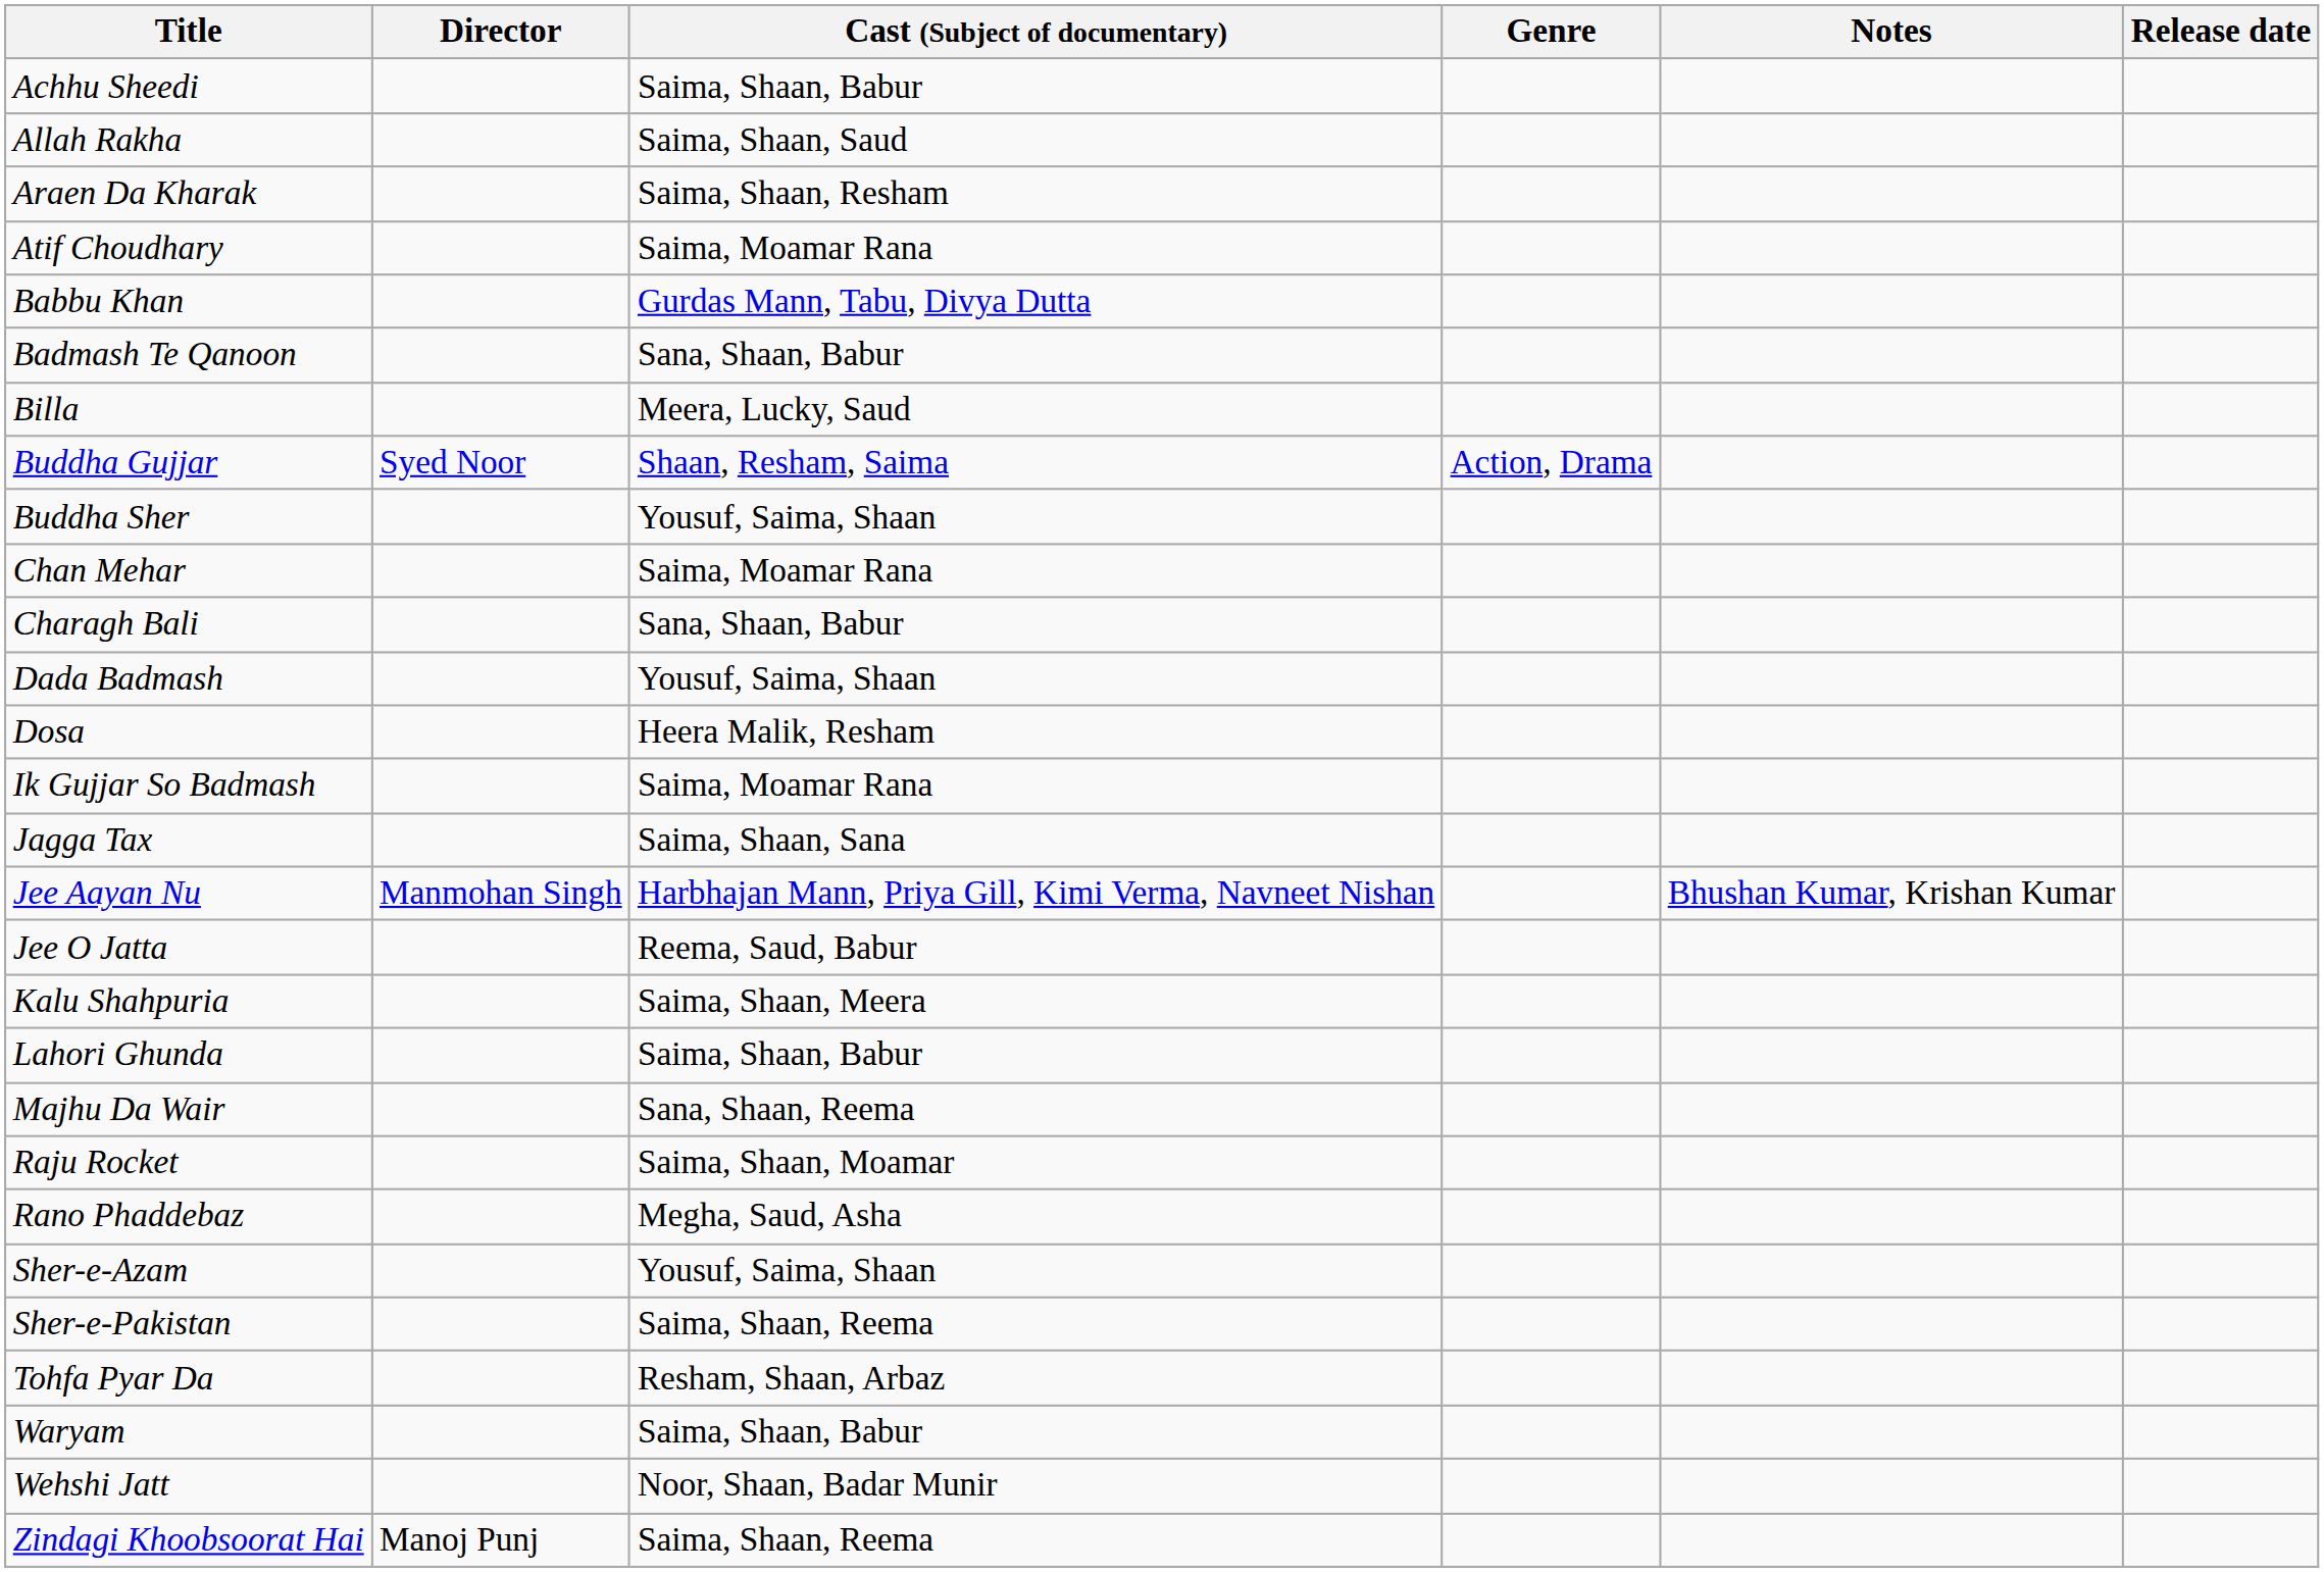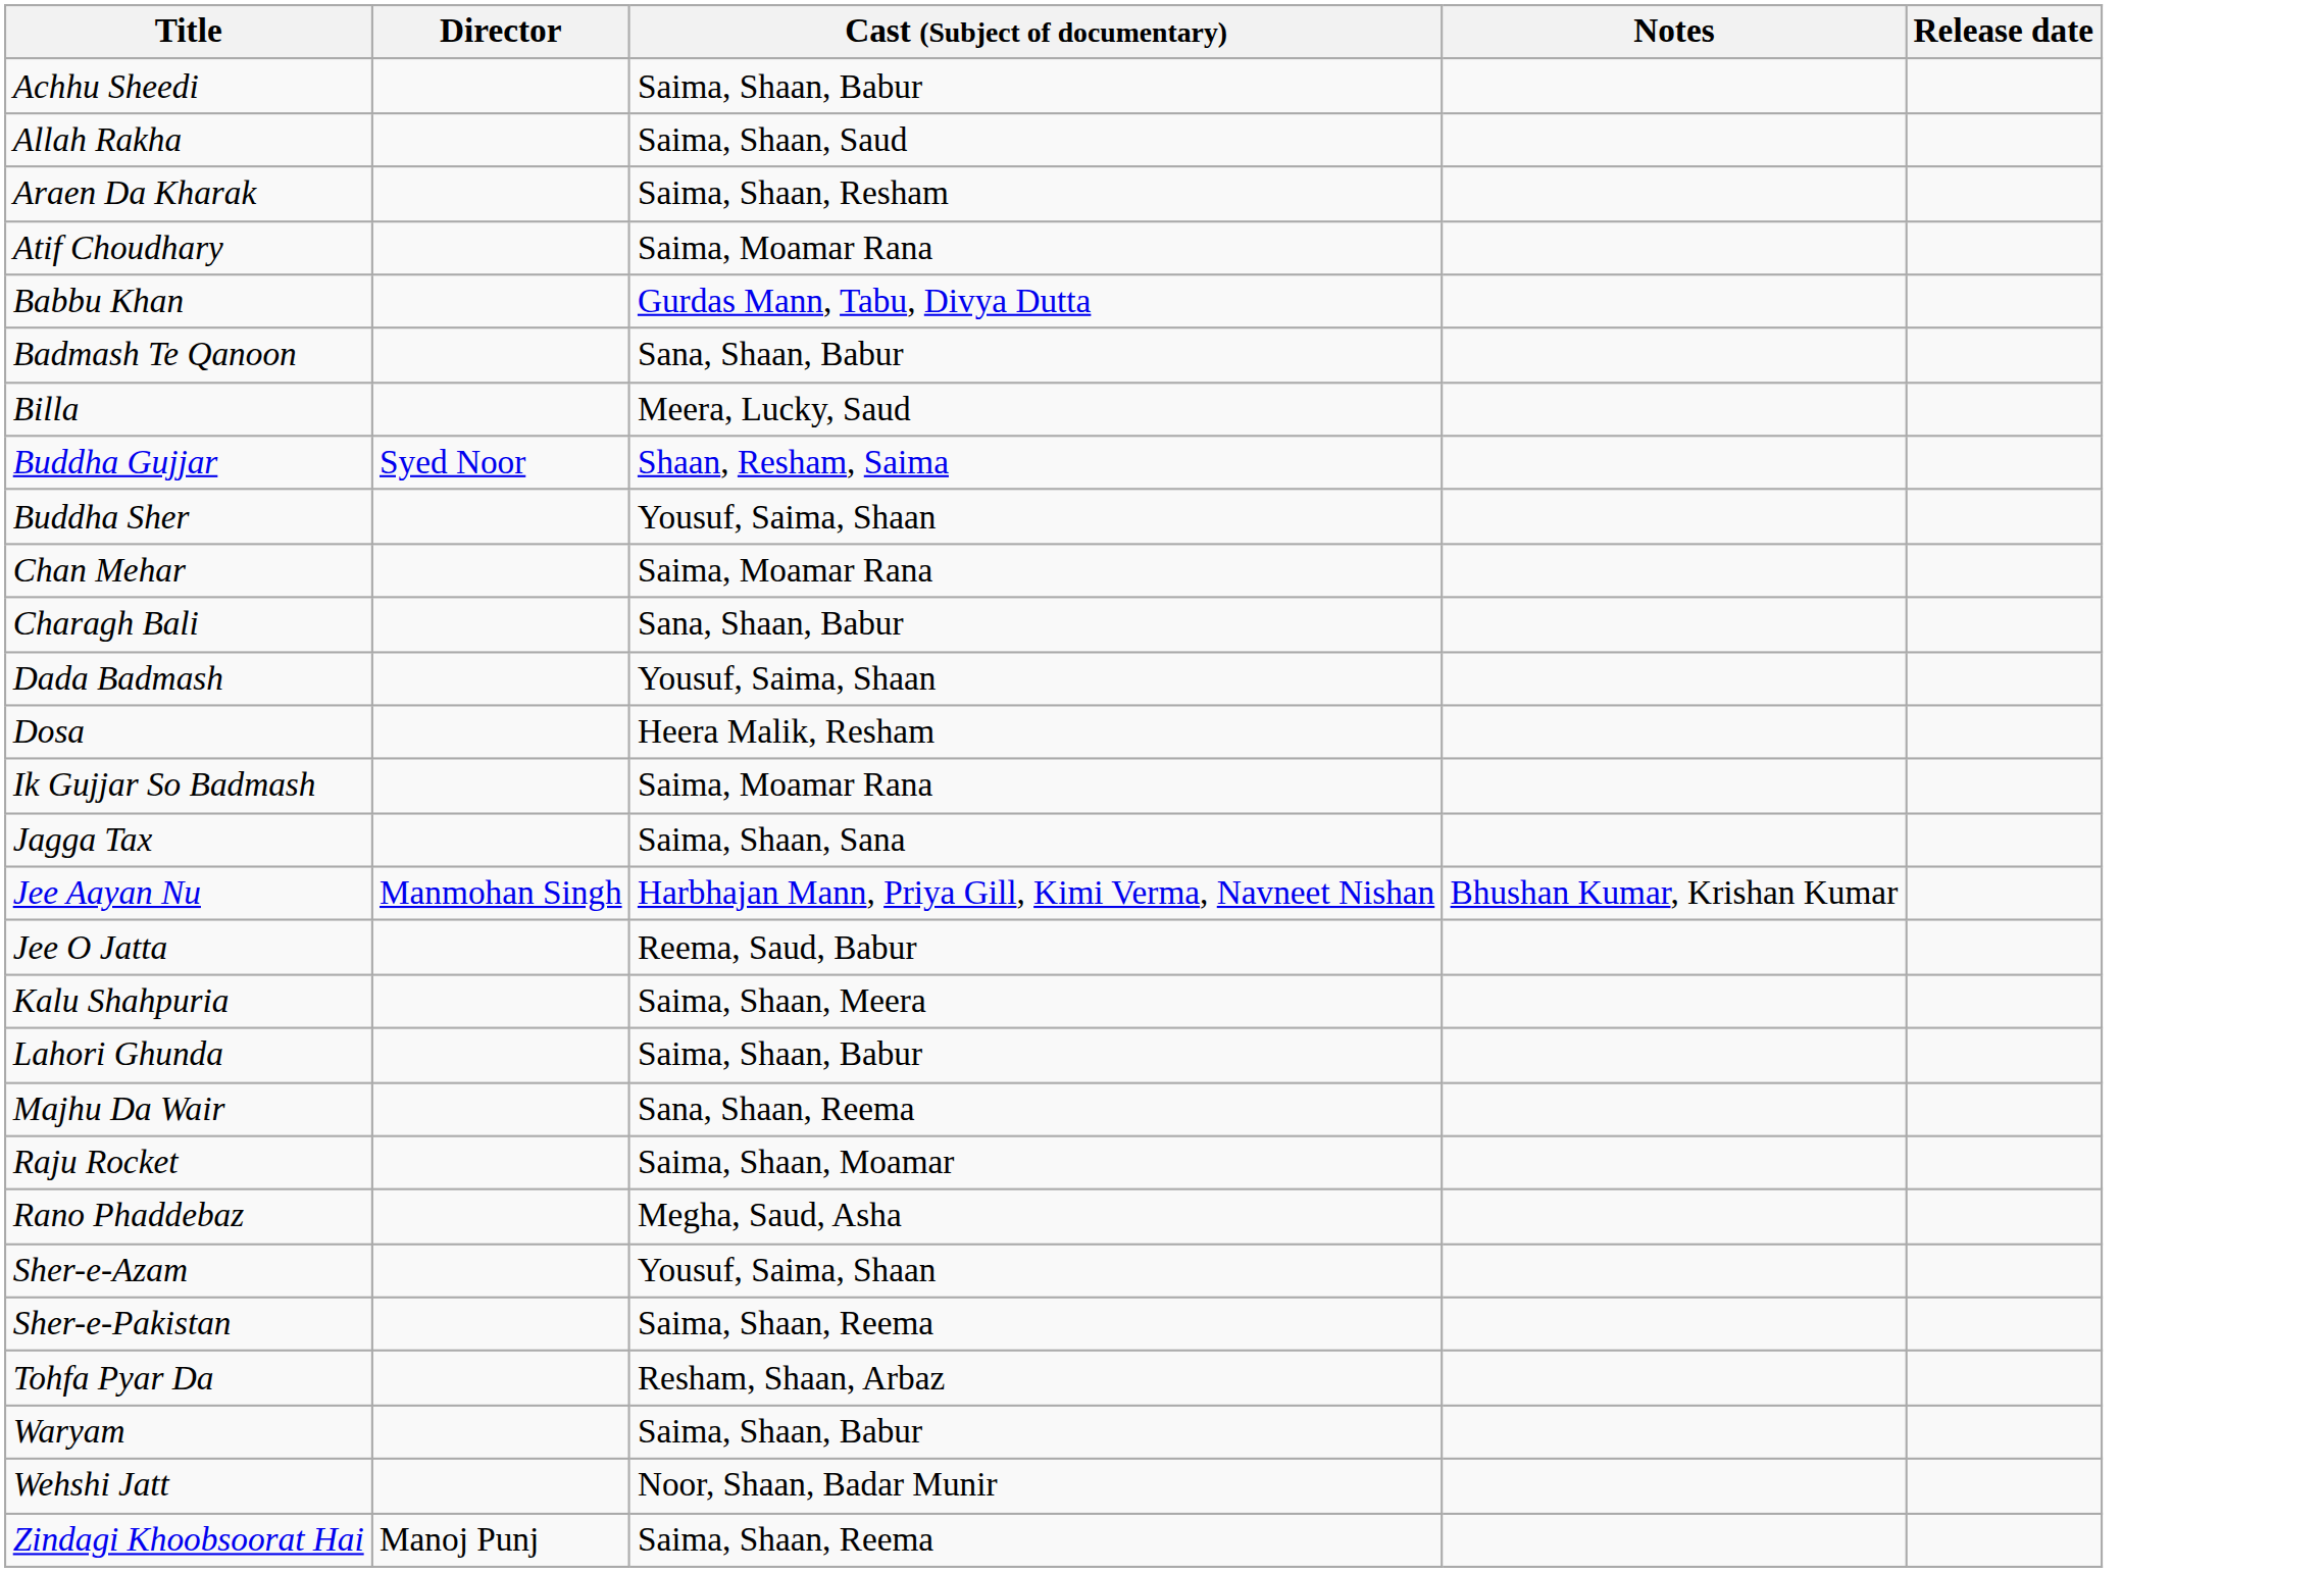 <table class="wikitable sortable">
 <tr>
 <th>Title</th>
 <th>Director</th>
 <th>Cast <small>(Subject of documentary)</small></th>
-<th>Genre</th>
 <th>Notes</th>
 <th>Release date</th>
 </tr>
 <tr>
 <td><span></span> <em>Achhu Sheedi</em></td>
 <td></td>
 <td>Saima, Shaan, Babur</td>
 <td></td>
 <td></td>
-<td></td>
 </tr>
 <tr>
 <td><em>Allah Rakha</em></td>
 <td></td>
 <td>Saima, Shaan, Saud</td>
-<td></td>
 <td></td>
 <td></td>
 </tr>
 <tr>
 <td><em>Araen Da Kharak</em></td>
 <td></td>
 <td>Saima, Shaan, Resham</td>
 <td></td>
 <td></td>
-<td></td>
 </tr>
 <tr>
 <td><em>Atif Choudhary</em></td>
 <td></td>
 <td>Saima, Moamar Rana</td>
-<td></td>
 <td></td>
 <td></td>
 </tr>
 <tr>
 <td><span></span> <em>Babbu Khan</em></td>
 <td></td>
 <td><a href='#'>Gurdas Mann</a>, <a href='#'>Tabu</a>, <a href='#'>Divya Dutta</a></td>
 <td></td>
 <td></td>
-<td></td>
 </tr>
 <tr>
 <td><em>Badmash Te Qanoon</em></td>
 <td></td>
 <td>Sana, Shaan, Babur</td>
-<td></td>
 <td></td>
 <td></td>
 </tr>
 <tr>
 <td><em>Billa</em></td>
 <td></td>
 <td>Meera, Lucky, Saud</td>
 <td></td>
 <td></td>
-<td></td>
 </tr>
 <tr>
 <td><em><a href='#'>Buddha Gujjar</a></em></td>
 <td><a href='#'>Syed Noor</a></td>
 <td><a href='#'>Shaan</a>, <a href='#'>Resham</a>, <a href='#'>Saima</a></td>
-<td><a href='#'>Action</a>, <a href='#'>Drama</a></td>
 <td></td>
 <td></td>
 </tr>
 <tr>
 <td><em>Buddha Sher</em></td>
 <td></td>
 <td>Yousuf, Saima, Shaan</td>
 <td></td>
 <td></td>
-<td></td>
 </tr>
 <tr>
 <td><span></span> <em>Chan Mehar</em></td>
 <td></td>
 <td>Saima, Moamar Rana</td>
-<td></td>
 <td></td>
 <td></td>
 </tr>
 <tr>
 <td><em>Charagh Bali</em></td>
 <td></td>
 <td>Sana, Shaan, Babur</td>
 <td></td>
 <td></td>
-<td></td>
 </tr>
 <tr>
 <td><span></span> <em>Dada Badmash</em></td>
 <td></td>
 <td>Yousuf, Saima, Shaan</td>
-<td></td>
 <td></td>
 <td></td>
 </tr>
 <tr>
 <td><em>Dosa</em></td>
 <td></td>
 <td>Heera Malik, Resham</td>
 <td></td>
 <td></td>
-<td></td>
 </tr>
 <tr>
 <td><span></span> <em>Ik Gujjar So Badmash</em></td>
 <td></td>
 <td>Saima, Moamar Rana</td>
-<td></td>
 <td></td>
 <td></td>
 </tr>
 <tr>
 <td><span></span> <em>Jagga Tax</em></td>
 <td></td>
 <td>Saima, Shaan, Sana</td>
 <td></td>
 <td></td>
-<td></td>
 </tr>
 <tr>
 <td><em><a href='#'>Jee Aayan Nu</a></em></td>
 <td><a href='#'>Manmohan Singh</a></td>
 <td><a href='#'>Harbhajan Mann</a>, <a href='#'>Priya Gill</a>, <a href='#'>Kimi Verma</a>, <a href='#'>Navneet Nishan</a></td>
-<td></td>
 <td><a href='#'>Bhushan Kumar</a>, Krishan Kumar</td>
 <td></td>
 </tr>
 <tr>
 <td><em>Jee O Jatta</em></td>
 <td></td>
 <td>Reema, Saud, Babur</td>
 <td></td>
 <td></td>
-<td></td>
 </tr>
 <tr>
 <td><span></span> <em>Kalu Shahpuria</em></td>
 <td></td>
 <td>Saima, Shaan, Meera</td>
-<td></td>
 <td></td>
 <td></td>
 </tr>
 <tr>
 <td><span></span> <em>Lahori Ghunda</em></td>
 <td></td>
 <td>Saima, Shaan, Babur</td>
 <td></td>
 <td></td>
-<td></td>
 </tr>
 <tr>
 <td><span></span> <em>Majhu Da Wair</em></td>
 <td></td>
 <td>Sana, Shaan, Reema</td>
-<td></td>
 <td></td>
 <td></td>
 </tr>
 <tr>
 <td><span></span> <em>Raju Rocket</em></td>
 <td></td>
 <td>Saima, Shaan, Moamar</td>
 <td></td>
 <td></td>
-<td></td>
 </tr>
 <tr>
 <td><em>Rano Phaddebaz</em></td>
 <td></td>
 <td>Megha, Saud, Asha</td>
-<td></td>
 <td></td>
 <td></td>
 </tr>
 <tr>
 <td><span></span> <em>Sher-e-Azam</em></td>
 <td></td>
 <td>Yousuf, Saima, Shaan</td>
 <td></td>
 <td></td>
-<td></td>
 </tr>
 <tr>
 <td><em>Sher-e-Pakistan</em></td>
 <td></td>
 <td>Saima, Shaan, Reema</td>
-<td></td>
 <td></td>
 <td></td>
 </tr>
 <tr>
 <td><span></span> <em>Tohfa Pyar Da</em></td>
 <td></td>
 <td>Resham, Shaan, Arbaz</td>
 <td></td>
 <td></td>
-<td></td>
 </tr>
 <tr>
 <td><span></span> <em>Waryam</em></td>
 <td></td>
 <td>Saima, Shaan, Babur</td>
-<td></td>
 <td></td>
 <td></td>
 </tr>
 <tr>
 <td><em>Wehshi Jatt</em></td>
 <td></td>
 <td>Noor, Shaan, Badar Munir</td>
 <td></td>
 <td></td>
-<td></td>
 </tr>
 <tr>
 <td><span></span><em><a href='#'>Zindagi Khoobsoorat Hai</a></em></td>
 <td>Manoj Punj</td>
 <td>Saima, Shaan, Reema</td>
 <td></td>
 <td></td>
-<td></td>
 </tr>
 </table>
